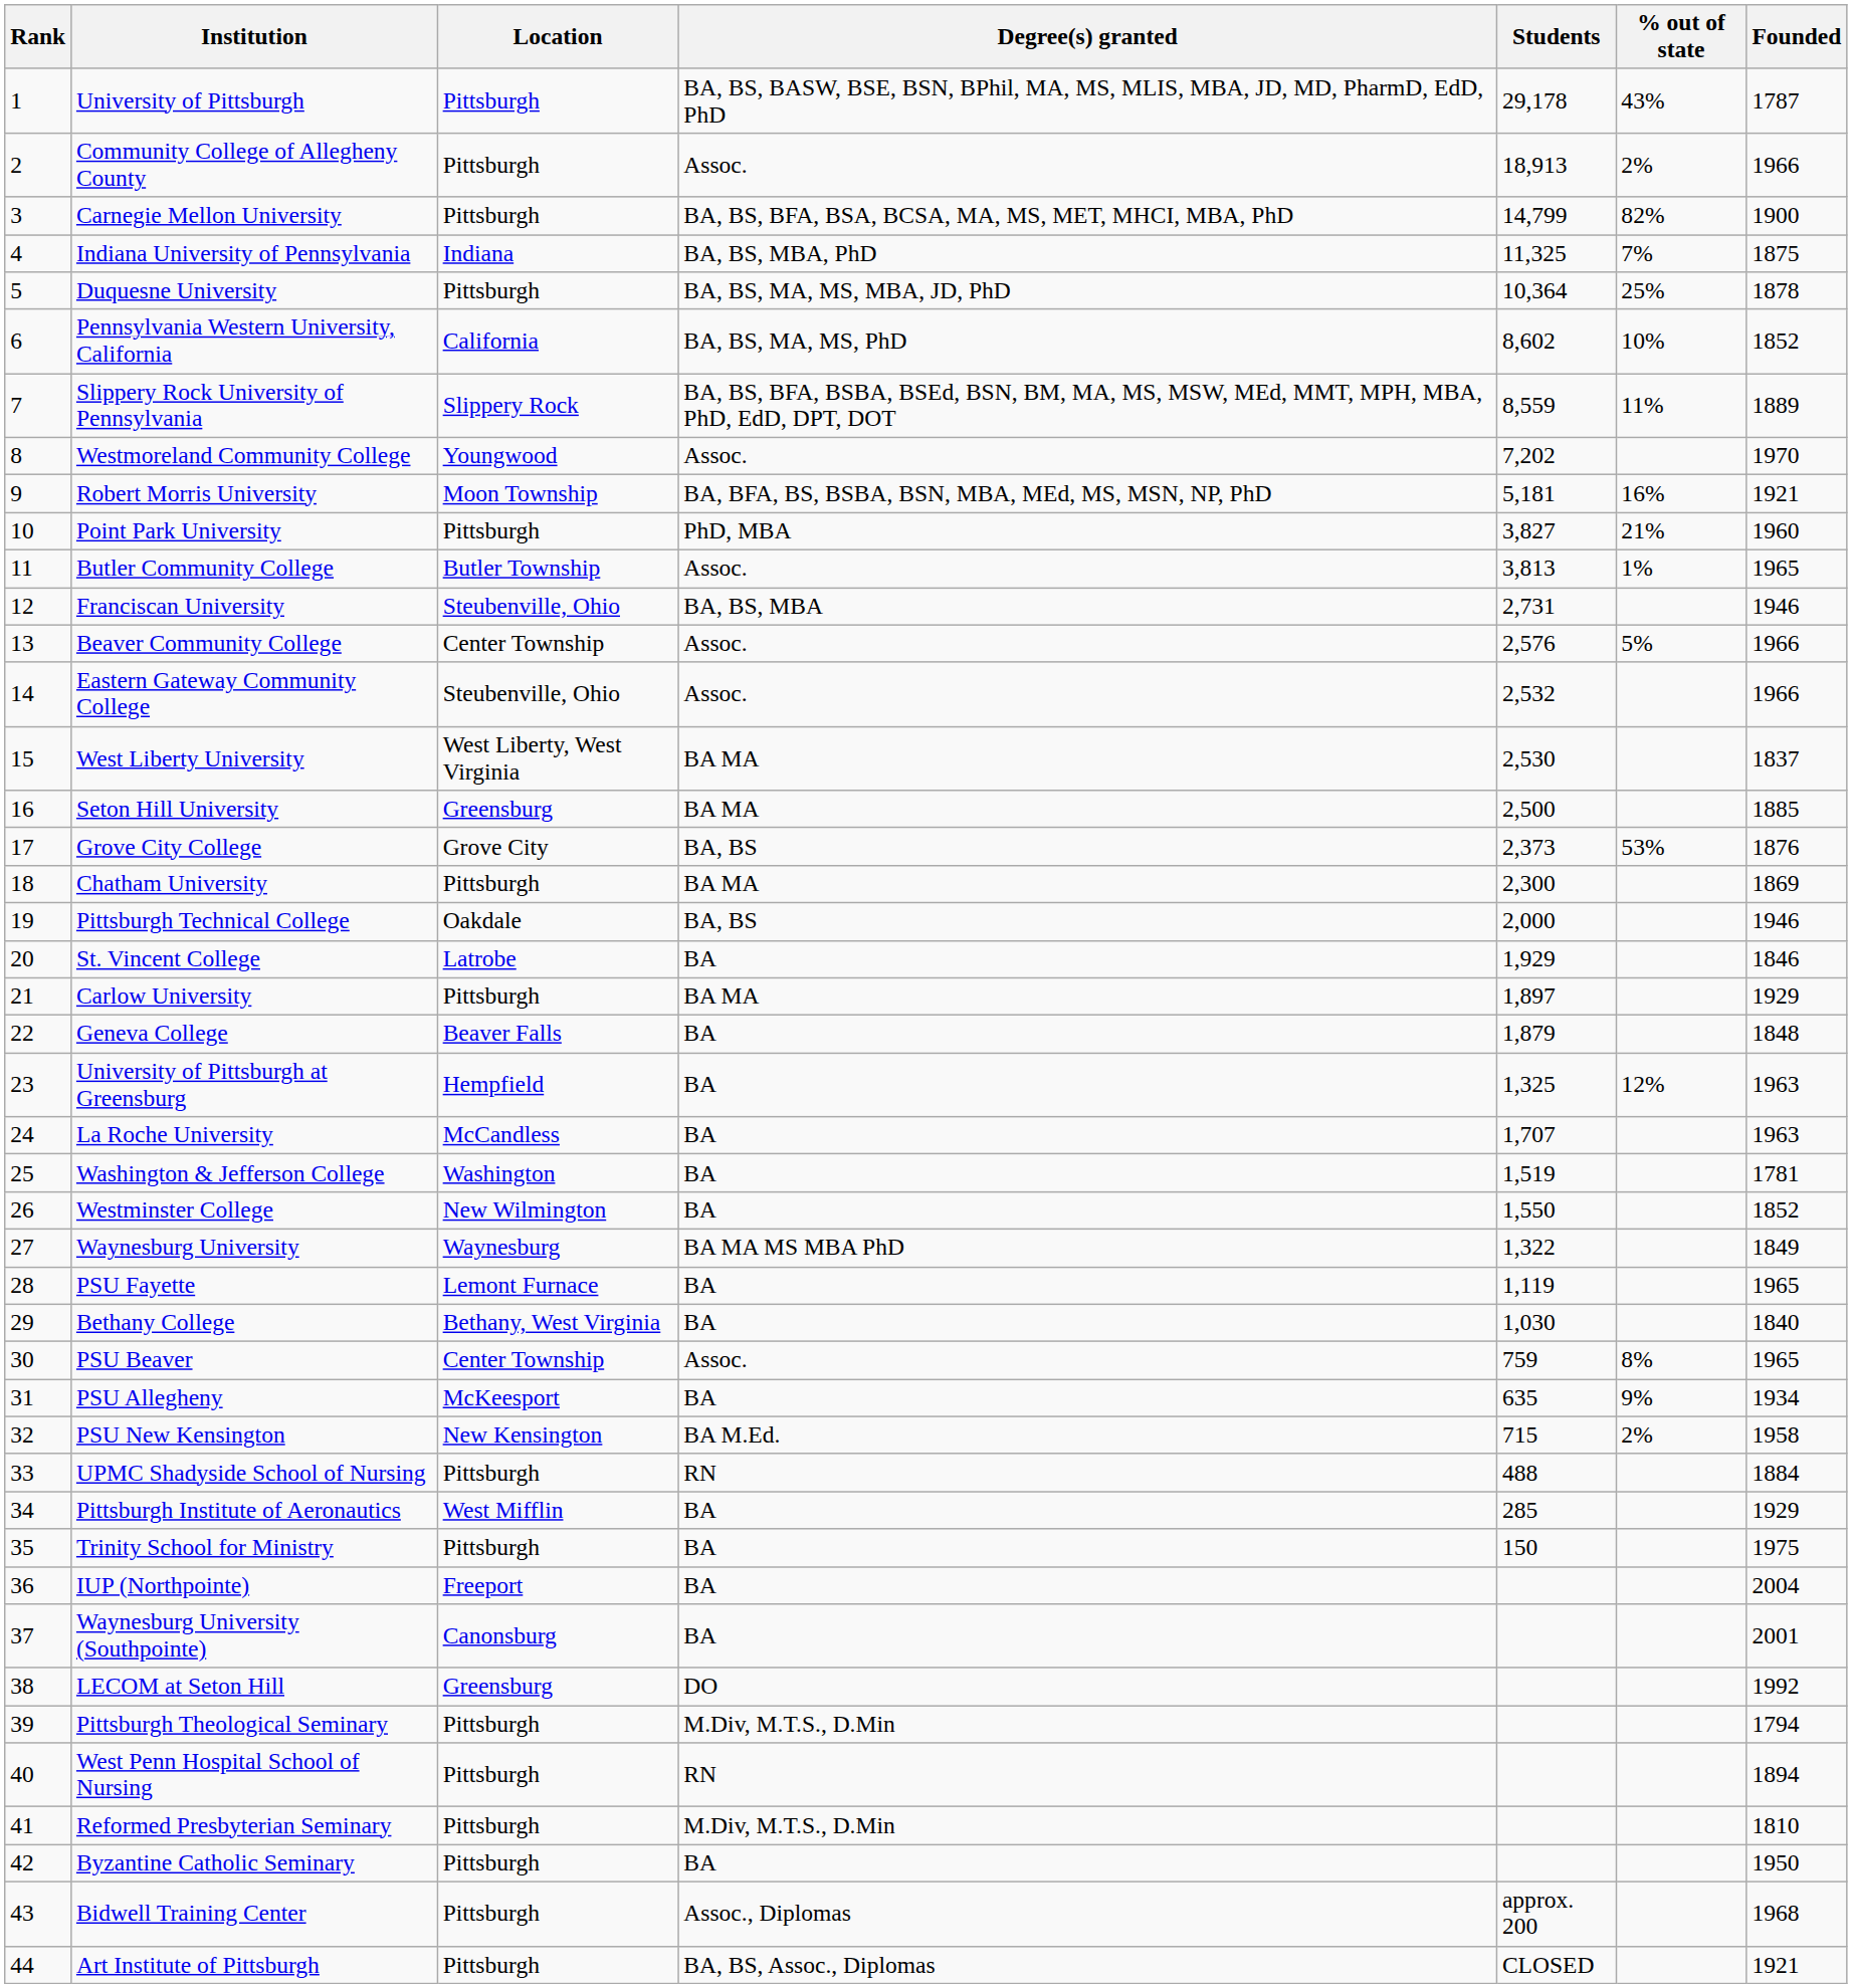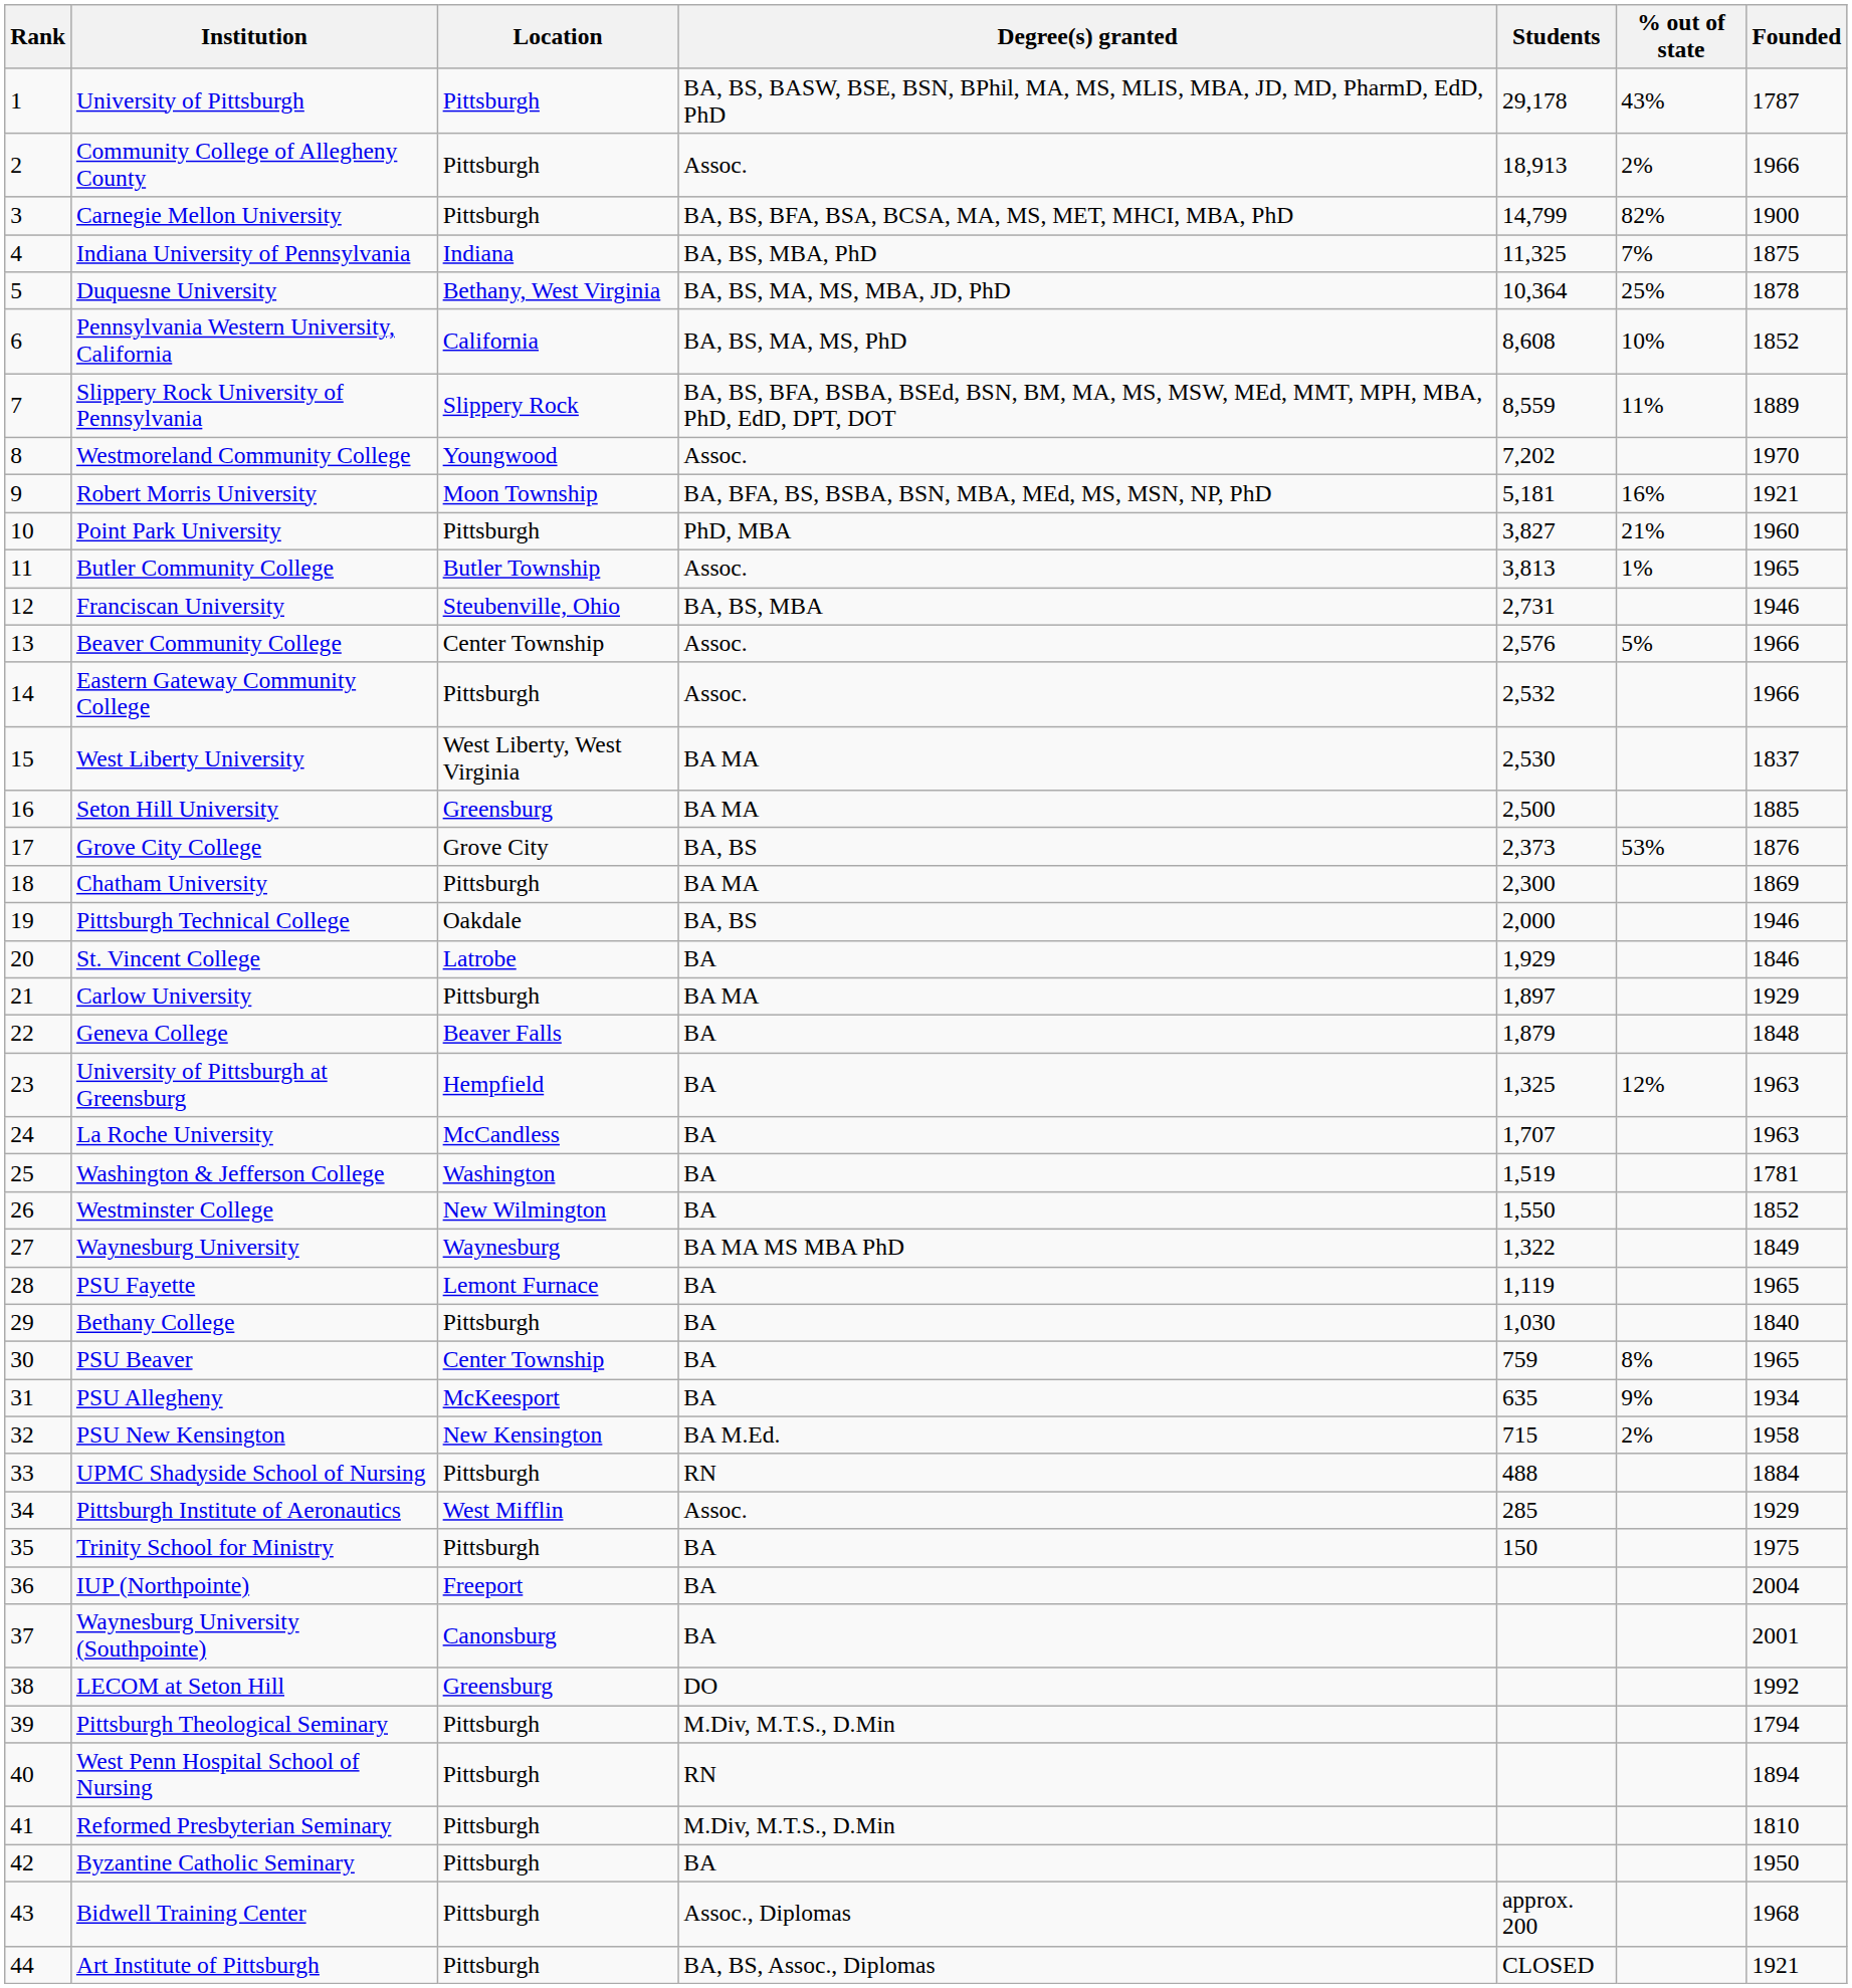 <table class="wikitable sortable">
 <tr>
 <th>Rank</th>
 <th>Institution</th>
 <th>Location</th>
 <th>Degree(s) granted</th>
 <th>Students</th>
 <th>% out of state</th>
 <th>Founded</th>
 </tr>
 <tr>
 <td>1</td>
 <td><a href='#'>University of Pittsburgh</a></td>
 <td><a href='#'>Pittsburgh</a></td>
 <td>BA, BS, BASW, BSE, BSN, BPhil, MA, MS, MLIS, MBA, JD, MD, PharmD, EdD, PhD</td>
 <td>29,178</td>
 <td>43%</td>
 <td>1787</td>
 </tr>
 <tr>
 <td>2</td>
 <td><a href='#'>Community College of Allegheny County</a></td>
 <td>Pittsburgh</td>
 <td>Assoc.</td>
 <td>18,913</td>
 <td>2%</td>
 <td>1966</td>
 </tr>
 <tr>
 <td>3</td>
 <td><a href='#'>Carnegie Mellon University</a></td>
 <td>Pittsburgh</td>
 <td>BA, BS, BFA, BSA, BCSA, MA, MS, MET, MHCI, MBA, PhD</td>
 <td>14,799</td>
 <td>82%</td>
 <td>1900</td>
 </tr>
 <tr>
 <td>4</td>
 <td><a href='#'>Indiana University of Pennsylvania</a></td>
 <td><a href='#'>Indiana</a></td>
 <td>BA, BS, MBA, PhD</td>
 <td>11,325</td>
 <td>7%</td>
 <td>1875</td>
 </tr>
 <tr>
 <td>5</td>
 <td><a href='#'>Duquesne University</a></td>
-<td>Pittsburgh</td>
+<td><a href='#'>Bethany, West Virginia</a></td>
 <td>BA, BS, MA, MS, MBA, JD, PhD</td>
 <td>10,364</td>
 <td>25%</td>
 <td>1878</td>
 </tr>
 <tr>
 <td>6</td>
 <td><a href='#'>Pennsylvania Western University, California</a></td>
 <td><a href='#'>California</a></td>
 <td>BA, BS, MA, MS, PhD</td>
-<td>8,602</td>
+<td>8,608</td>
 <td>10%</td>
 <td>1852</td>
 </tr>
 <tr>
 <td>7</td>
 <td><a href='#'>Slippery Rock University of Pennsylvania</a></td>
 <td><a href='#'>Slippery Rock</a></td>
 <td>BA, BS, BFA, BSBA, BSEd, BSN, BM, MA, MS, MSW, MEd, MMT, MPH, MBA, PhD, EdD, DPT, DOT</td>
 <td>8,559</td>
 <td>11%</td>
 <td>1889</td>
 </tr>
 <tr>
 <td>8</td>
 <td><a href='#'>Westmoreland Community College</a></td>
 <td><a href='#'>Youngwood</a></td>
 <td>Assoc.</td>
 <td>7,202</td>
 <td></td>
 <td>1970</td>
 </tr>
 <tr>
 <td>9</td>
 <td><a href='#'>Robert Morris University</a></td>
 <td><a href='#'>Moon Township</a></td>
 <td>BA, BFA, BS, BSBA, BSN, MBA, MEd, MS, MSN, NP, PhD</td>
 <td>5,181</td>
 <td>16%</td>
 <td>1921</td>
 </tr>
 <tr>
 <td>10</td>
 <td><a href='#'>Point Park University</a></td>
 <td>Pittsburgh</td>
 <td>PhD, MBA</td>
 <td>3,827</td>
 <td>21%</td>
 <td>1960</td>
 </tr>
 <tr>
 <td>11</td>
 <td><a href='#'>Butler Community College</a></td>
 <td><a href='#'>Butler Township</a></td>
 <td>Assoc.</td>
 <td>3,813</td>
 <td>1%</td>
 <td>1965</td>
 </tr>
 <tr>
 <td>12</td>
 <td><a href='#'>Franciscan University</a></td>
 <td><a href='#'>Steubenville, Ohio</a></td>
 <td>BA, BS, MBA</td>
 <td>2,731</td>
 <td></td>
 <td>1946</td>
 </tr>
 <tr>
 <td>13</td>
 <td><a href='#'>Beaver Community College</a></td>
 <td>Center Township</td>
 <td>Assoc.</td>
 <td>2,576</td>
 <td>5%</td>
 <td>1966</td>
 </tr>
 <tr>
 <td>14</td>
 <td><a href='#'>Eastern Gateway Community College</a></td>
-<td>Steubenville, Ohio</td>
+<td>Pittsburgh</td>
 <td>Assoc.</td>
 <td>2,532</td>
 <td></td>
 <td>1966</td>
 </tr>
 <tr>
 <td>15</td>
 <td><a href='#'>West Liberty University</a></td>
 <td>West Liberty, West Virginia</td>
 <td>BA MA</td>
 <td>2,530</td>
 <td></td>
 <td>1837</td>
 </tr>
 <tr>
 <td>16</td>
 <td><a href='#'>Seton Hill University</a></td>
 <td><a href='#'>Greensburg</a></td>
 <td>BA MA</td>
 <td>2,500</td>
 <td></td>
 <td>1885</td>
 </tr>
 <tr>
 <td>17</td>
 <td><a href='#'>Grove City College</a></td>
 <td>Grove City</td>
 <td>BA, BS</td>
 <td>2,373</td>
 <td>53%</td>
 <td>1876</td>
 </tr>
 <tr>
 <td>18</td>
 <td><a href='#'>Chatham University</a></td>
 <td>Pittsburgh</td>
 <td>BA MA</td>
 <td>2,300</td>
 <td></td>
 <td>1869</td>
 </tr>
 <tr>
 <td>19</td>
 <td><a href='#'>Pittsburgh Technical College</a></td>
 <td>Oakdale</td>
 <td>BA, BS</td>
 <td>2,000</td>
 <td></td>
 <td>1946</td>
 </tr>
 <tr>
 <td>20</td>
 <td><a href='#'>St. Vincent College</a></td>
 <td><a href='#'>Latrobe</a></td>
 <td>BA</td>
 <td>1,929</td>
 <td></td>
 <td>1846</td>
 </tr>
 <tr>
 <td>21</td>
 <td><a href='#'>Carlow University</a></td>
 <td>Pittsburgh</td>
 <td>BA MA</td>
 <td>1,897</td>
 <td></td>
 <td>1929</td>
 </tr>
 <tr>
 <td>22</td>
 <td><a href='#'>Geneva College</a></td>
 <td><a href='#'>Beaver Falls</a></td>
 <td>BA</td>
 <td>1,879</td>
 <td></td>
 <td>1848</td>
 </tr>
 <tr>
 <td>23</td>
 <td><a href='#'>University of Pittsburgh at Greensburg</a></td>
 <td><a href='#'>Hempfield</a></td>
 <td>BA</td>
 <td>1,325</td>
 <td>12%</td>
 <td>1963</td>
 </tr>
 <tr>
 <td>24</td>
 <td><a href='#'>La Roche University</a></td>
 <td><a href='#'>McCandless</a></td>
 <td>BA</td>
 <td>1,707</td>
 <td></td>
 <td>1963</td>
 </tr>
 <tr>
 <td>25</td>
 <td><a href='#'>Washington & Jefferson College</a></td>
 <td><a href='#'>Washington</a></td>
 <td>BA</td>
 <td>1,519</td>
 <td></td>
 <td>1781</td>
 </tr>
 <tr>
 <td>26</td>
 <td><a href='#'>Westminster College</a></td>
 <td><a href='#'>New Wilmington</a></td>
 <td>BA</td>
 <td>1,550</td>
 <td></td>
 <td>1852</td>
 </tr>
 <tr>
 <td>27</td>
 <td><a href='#'>Waynesburg University</a></td>
 <td><a href='#'>Waynesburg</a></td>
 <td>BA MA MS MBA PhD</td>
 <td>1,322</td>
 <td></td>
 <td>1849</td>
 </tr>
 <tr>
 <td>28</td>
 <td><a href='#'>PSU Fayette</a></td>
 <td><a href='#'>Lemont Furnace</a></td>
 <td>BA</td>
 <td>1,119</td>
 <td></td>
 <td>1965</td>
 </tr>
 <tr>
 <td>29</td>
 <td><a href='#'>Bethany College</a></td>
-<td><a href='#'>Bethany, West Virginia</a></td>
+<td>Pittsburgh</td>
 <td>BA</td>
 <td>1,030</td>
 <td></td>
 <td>1840</td>
 </tr>
 <tr>
 <td>30</td>
 <td><a href='#'>PSU Beaver</a></td>
 <td><a href='#'>Center Township</a></td>
-<td>Assoc.</td>
+<td>BA</td>
 <td>759</td>
 <td>8%</td>
 <td>1965</td>
 </tr>
 <tr>
 <td>31</td>
 <td><a href='#'>PSU Allegheny</a></td>
 <td><a href='#'>McKeesport</a></td>
 <td>BA</td>
 <td>635</td>
 <td>9%</td>
 <td>1934</td>
 </tr>
 <tr>
 <td>32</td>
 <td><a href='#'>PSU New Kensington</a></td>
 <td><a href='#'>New Kensington</a></td>
 <td>BA M.Ed.</td>
 <td>715</td>
 <td>2%</td>
 <td>1958</td>
 </tr>
 <tr>
 <td>33</td>
 <td><a href='#'>UPMC Shadyside School of Nursing</a></td>
 <td>Pittsburgh</td>
 <td>RN</td>
 <td>488</td>
 <td></td>
 <td>1884</td>
 </tr>
 <tr>
 <td>34</td>
 <td><a href='#'>Pittsburgh Institute of Aeronautics</a></td>
 <td><a href='#'>West Mifflin</a></td>
-<td>BA</td>
+<td>Assoc.</td>
 <td>285</td>
 <td></td>
 <td>1929</td>
 </tr>
 <tr>
 <td>35</td>
 <td><a href='#'>Trinity School for Ministry</a></td>
 <td>Pittsburgh</td>
 <td>BA</td>
 <td>150</td>
 <td></td>
 <td>1975</td>
 </tr>
 <tr>
 <td>36</td>
 <td><a href='#'>IUP (Northpointe)</a></td>
 <td><a href='#'>Freeport</a></td>
 <td>BA</td>
 <td></td>
 <td></td>
 <td>2004</td>
 </tr>
 <tr>
 <td>37</td>
 <td><a href='#'>Waynesburg University (Southpointe)</a></td>
 <td><a href='#'>Canonsburg</a></td>
 <td>BA</td>
 <td></td>
 <td></td>
 <td>2001</td>
 </tr>
 <tr>
 <td>38</td>
 <td><a href='#'>LECOM at Seton Hill</a></td>
 <td><a href='#'>Greensburg</a></td>
 <td>DO</td>
 <td></td>
 <td></td>
 <td>1992</td>
 </tr>
 <tr>
 <td>39</td>
 <td><a href='#'>Pittsburgh Theological Seminary</a></td>
 <td>Pittsburgh</td>
 <td>M.Div, M.T.S., D.Min</td>
 <td></td>
 <td></td>
 <td>1794</td>
 </tr>
 <tr>
 <td>40</td>
 <td><a href='#'>West Penn Hospital School of Nursing</a></td>
 <td>Pittsburgh</td>
 <td>RN</td>
 <td></td>
 <td></td>
 <td>1894</td>
 </tr>
 <tr>
 <td>41</td>
 <td><a href='#'>Reformed Presbyterian Seminary</a></td>
 <td>Pittsburgh</td>
 <td>M.Div, M.T.S., D.Min</td>
 <td></td>
 <td></td>
 <td>1810</td>
 </tr>
 <tr>
 <td>42</td>
 <td><a href='#'>Byzantine Catholic Seminary</a></td>
 <td>Pittsburgh</td>
 <td>BA</td>
 <td></td>
 <td></td>
 <td>1950</td>
 </tr>
 <tr>
 <td>43</td>
 <td><a href='#'>Bidwell Training Center</a></td>
 <td>Pittsburgh</td>
 <td>Assoc., Diplomas</td>
 <td>approx. 200</td>
 <td></td>
 <td>1968</td>
 </tr>
 <tr>
 <td>44</td>
 <td><a href='#'>Art Institute of Pittsburgh</a></td>
 <td>Pittsburgh</td>
 <td>BA, BS, Assoc., Diplomas</td>
 <td>CLOSED</td>
 <td></td>
 <td>1921 </td>
 </tr>
 </table>
